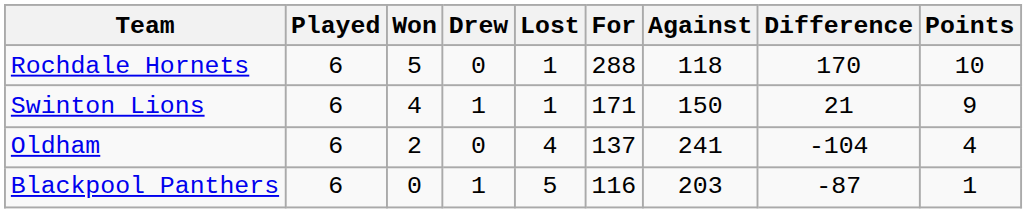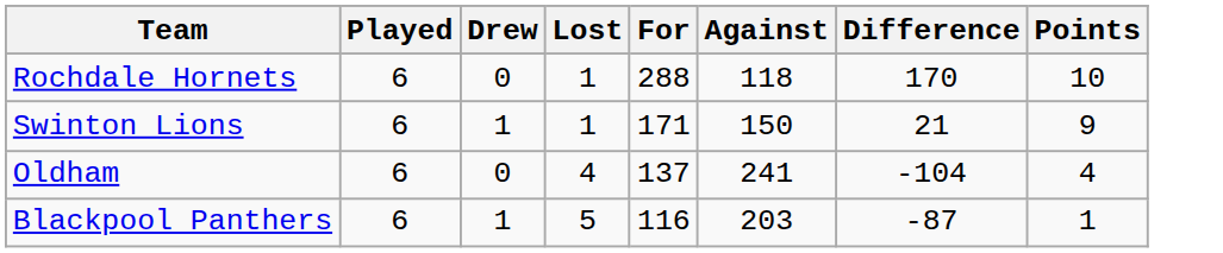 <table class="wikitable" style="text-align:center;">
 <tr>
 <th>Team</th>
 <th>Played</th>
-<th>Won</th>
 <th>Drew</th>
 <th>Lost</th>
 <th>For</th>
 <th>Against</th>
 <th>Difference</th>
 <th>Points</th>
 </tr>
 <tr ---->
 <td style="text-align:left;"><a href='#'>Rochdale Hornets</a></td>
 <td>6</td>
-<td>5</td>
 <td>0</td>
 <td>1</td>
 <td>288</td>
 <td>118</td>
 <td>170</td>
 <td>10</td>
 </tr>
 <tr ---->
 <td style="text-align:left;"><a href='#'>Swinton Lions</a></td>
 <td>6</td>
-<td>4</td>
 <td>1</td>
 <td>1</td>
 <td>171</td>
 <td>150</td>
 <td>21</td>
 <td>9</td>
 </tr>
 <tr ---->
 <td style="text-align:left;"><a href='#'>Oldham</a></td>
 <td>6</td>
-<td>2</td>
 <td>0</td>
 <td>4</td>
 <td>137</td>
 <td>241</td>
 <td>-104</td>
 <td>4</td>
 </tr>
 <tr ---->
 <td style="text-align:left;"><a href='#'>Blackpool Panthers</a></td>
 <td>6</td>
-<td>0</td>
 <td>1</td>
 <td>5</td>
 <td>116</td>
 <td>203</td>
 <td>-87</td>
 <td>1</td>
 </tr>
 </table>
